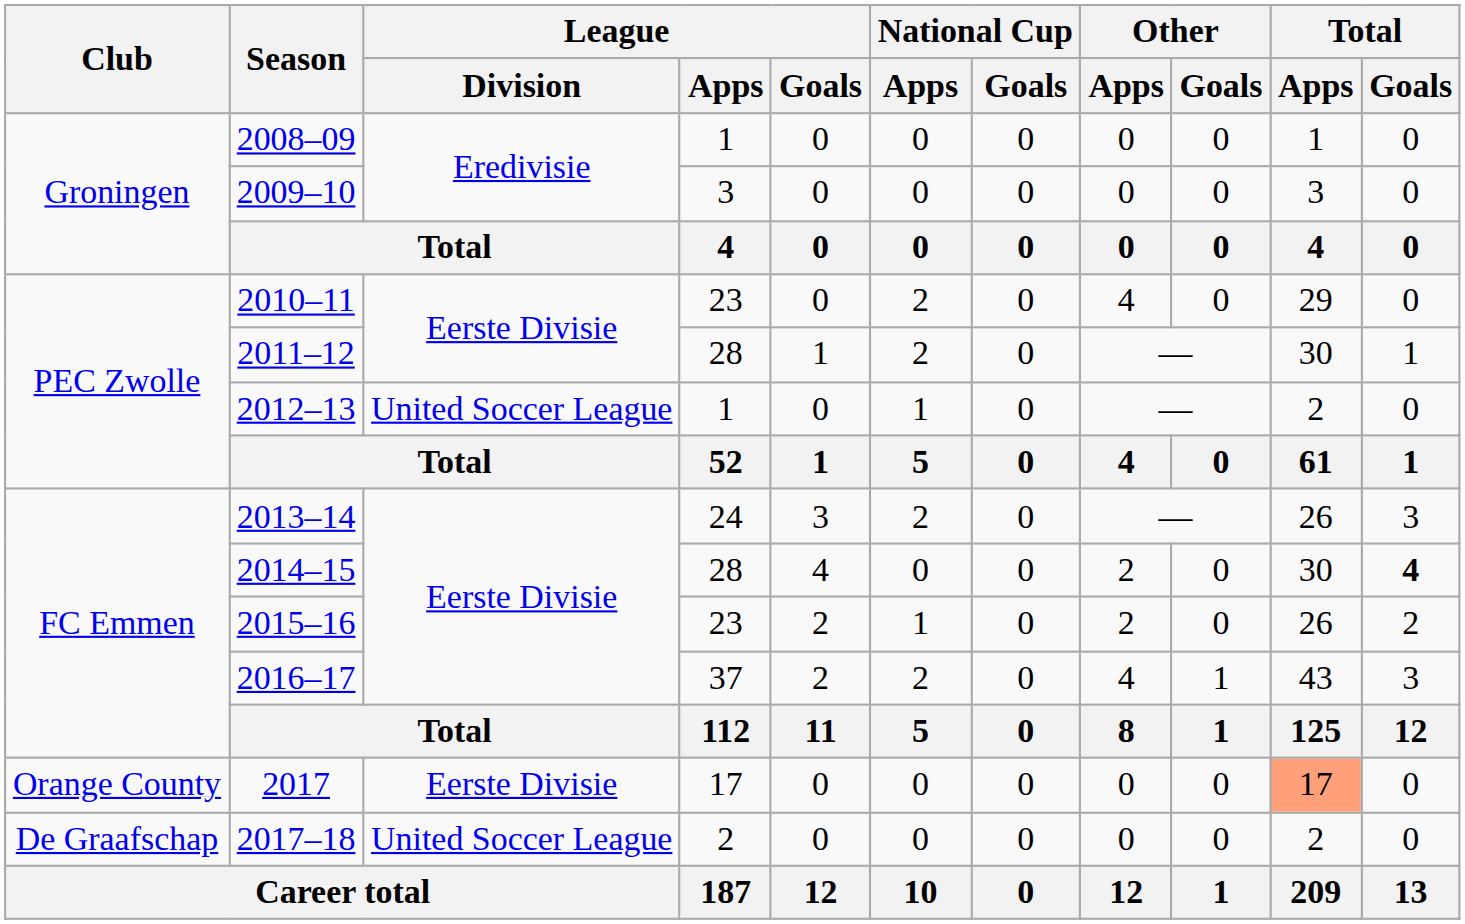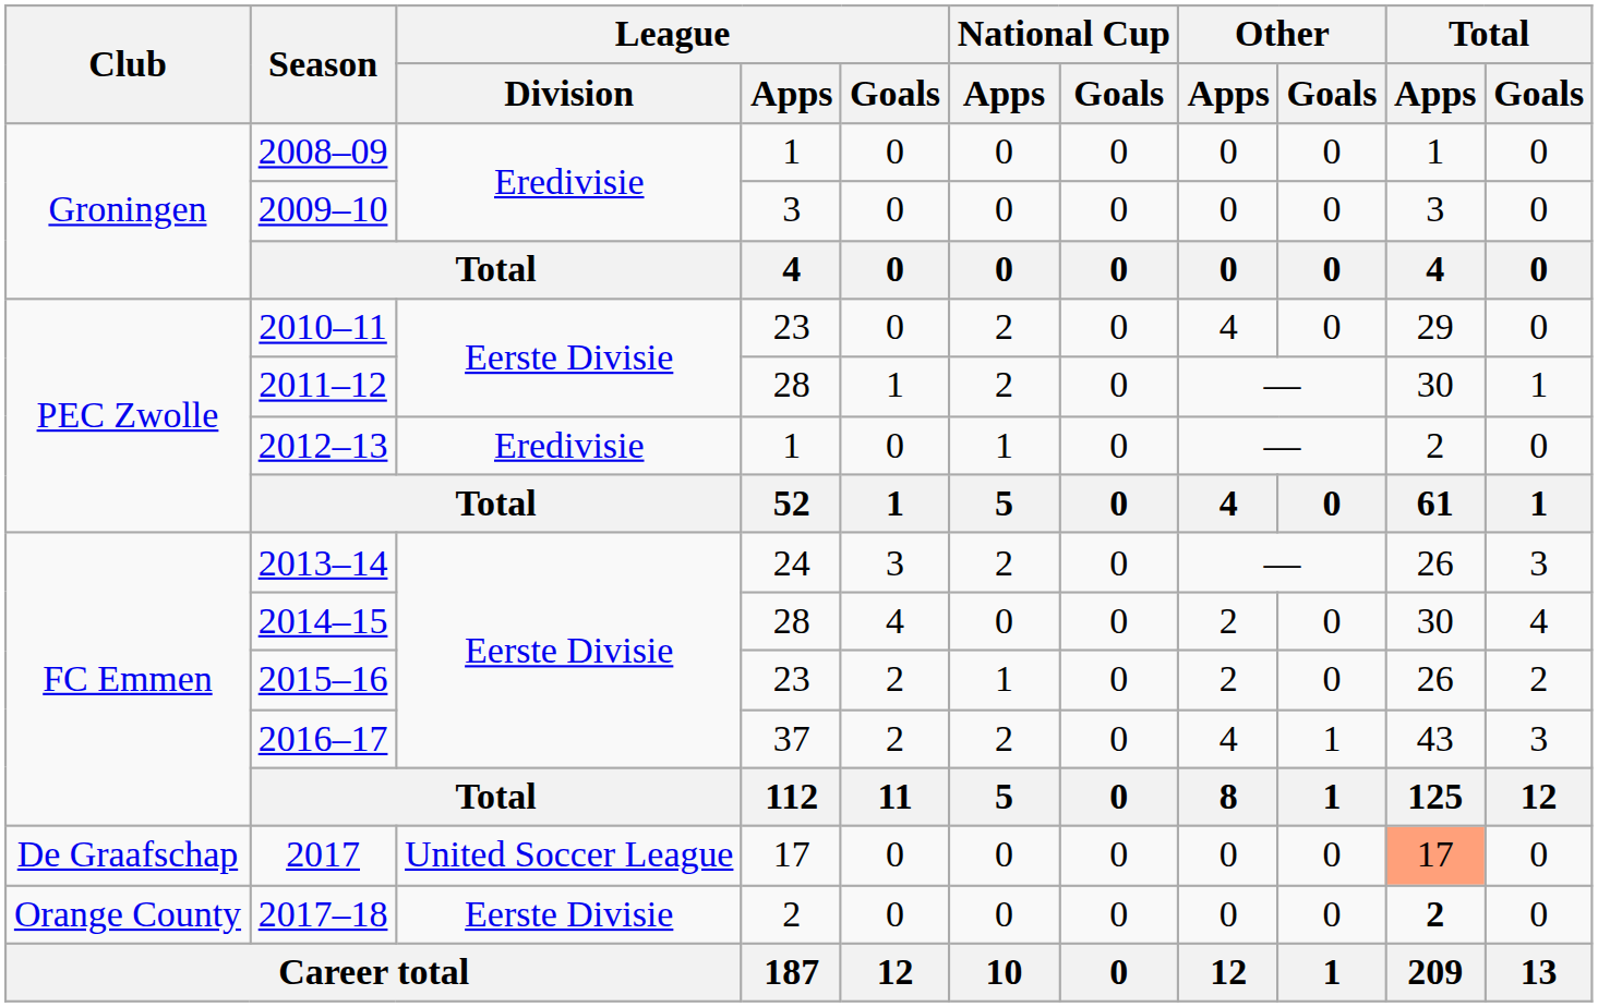 <table class="wikitable" style="text-align:center">
 <tr>
 <th rowspan="2">Club</th>
 <th rowspan="2">Season</th>
 <th colspan="3">League</th>
 <th colspan="2">National Cup</th>
 <th colspan="2">Other</th>
 <th colspan="2">Total</th>
 </tr>
 <tr>
 <th>Division</th>
 <th>Apps</th>
 <th>Goals</th>
 <th>Apps</th>
 <th>Goals</th>
 <th>Apps</th>
 <th>Goals</th>
 <th>Apps</th>
 <th>Goals</th>
 </tr>
 <tr>
 <td rowspan="3"><a href='#'>Groningen</a></td>
 <td><a href='#'>2008–09</a></td>
 <td rowspan="2"><a href='#'>Eredivisie</a></td>
 <td>1</td>
 <td>0</td>
 <td>0</td>
 <td>0</td>
 <td>0</td>
 <td>0</td>
 <td>1</td>
 <td>0</td>
 </tr>
 <tr>
 <td><a href='#'>2009–10</a></td>
 <td>3</td>
 <td>0</td>
 <td>0</td>
 <td>0</td>
 <td>0</td>
 <td>0</td>
 <td>3</td>
 <td>0</td>
 </tr>
 <tr>
 <th colspan="2">Total</th>
 <th>4</th>
 <th>0</th>
 <th>0</th>
 <th>0</th>
 <th>0</th>
 <th>0</th>
 <th>4</th>
 <th>0</th>
 </tr>
 <tr>
 <td rowspan="4"><a href='#'>PEC Zwolle</a></td>
 <td><a href='#'>2010–11</a></td>
 <td rowspan="2"><a href='#'>Eerste Divisie</a></td>
 <td>23</td>
 <td>0</td>
 <td>2</td>
 <td>0</td>
 <td>4</td>
 <td>0</td>
 <td>29</td>
 <td>0</td>
 </tr>
 <tr>
 <td><a href='#'>2011–12</a></td>
 <td>28</td>
 <td>1</td>
 <td>2</td>
 <td>0</td>
 <td colspan="2">—</td>
 <td>30</td>
 <td>1</td>
 </tr>
 <tr>
 <td><a href='#'>2012–13</a></td>
-<td><a href='#'>United Soccer League</a></td>
+<td><a href='#'>Eredivisie</a></td>
 <td>1</td>
 <td>0</td>
 <td>1</td>
 <td>0</td>
 <td colspan="2">—</td>
 <td>2</td>
 <td>0</td>
 </tr>
 <tr>
 <th colspan="2">Total</th>
 <th>52</th>
 <th>1</th>
 <th>5</th>
 <th>0</th>
 <th>4</th>
 <th>0</th>
 <th>61</th>
 <th>1</th>
 </tr>
 <tr>
 <td rowspan="5"><a href='#'>FC Emmen</a></td>
 <td><a href='#'>2013–14</a></td>
 <td rowspan="4"><a href='#'>Eerste Divisie</a></td>
 <td>24</td>
 <td>3</td>
 <td>2</td>
 <td>0</td>
 <td colspan="2">—</td>
 <td>26</td>
 <td>3</td>
 </tr>
 <tr>
 <td><a href='#'>2014–15</a></td>
 <td>28</td>
 <td>4</td>
 <td>0</td>
 <td>0</td>
 <td>2</td>
 <td>0</td>
 <td>30</td>
-<td><strong>4</strong></td>
+<td>4</td>
 </tr>
 <tr>
 <td><a href='#'>2015–16</a></td>
 <td>23</td>
 <td>2</td>
 <td>1</td>
 <td>0</td>
 <td>2</td>
 <td>0</td>
 <td>26</td>
 <td>2</td>
 </tr>
 <tr>
 <td><a href='#'>2016–17</a></td>
 <td>37</td>
 <td>2</td>
 <td>2</td>
 <td>0</td>
 <td>4</td>
 <td>1</td>
 <td>43</td>
 <td>3</td>
 </tr>
 <tr>
 <th colspan="2">Total</th>
 <th>112</th>
 <th>11</th>
 <th>5</th>
 <th>0</th>
 <th>8</th>
 <th>1</th>
 <th>125</th>
 <th>12</th>
 </tr>
 <tr>
-<td><a href='#'>Orange County</a></td>
+<td><a href='#'>De Graafschap</a></td>
 <td><a href='#'>2017</a></td>
-<td><a href='#'>Eerste Divisie</a></td>
+<td><a href='#'>United Soccer League</a></td>
 <td>17</td>
 <td>0</td>
 <td>0</td>
 <td>0</td>
 <td>0</td>
 <td>0</td>
 <td style="background: lightsalmon;">17</td>
 <td>0</td>
 </tr>
 <tr>
-<td><a href='#'>De Graafschap</a></td>
+<td><a href='#'>Orange County</a></td>
 <td><a href='#'>2017–18</a></td>
-<td><a href='#'>United Soccer League</a></td>
+<td><a href='#'>Eerste Divisie</a></td>
 <td>2</td>
 <td>0</td>
 <td>0</td>
 <td>0</td>
 <td>0</td>
 <td>0</td>
-<td>2</td>
+<td><strong>2</strong></td>
 <td>0</td>
 </tr>
 <tr>
 <th colspan="3">Career total</th>
 <th>187</th>
 <th>12</th>
 <th>10</th>
 <th>0</th>
 <th>12</th>
 <th>1</th>
 <th>209</th>
 <th>13</th>
 </tr>
 </table>
